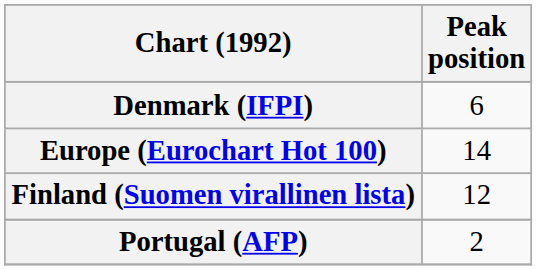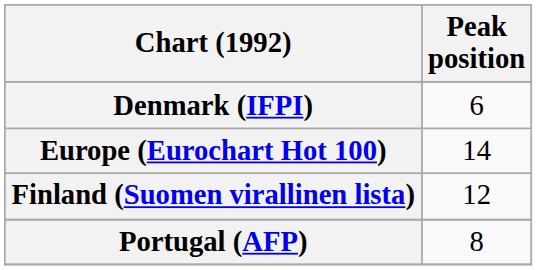 <table class="wikitable sortable plainrowheaders" style="text-align:center">
 <tr>
 <th>Chart (1992)</th>
 <th>Peak<br>position</th>
 </tr>
 <tr>
 </tr>
 <tr>
 </tr>
 <tr>
 </tr>
 <tr>
 </tr>
 <tr>
 <th scope="row">Denmark (<a href='#'>IFPI</a>)</th>
 <td>6</td>
 </tr>
 <tr>
 <th scope="row">Europe (<a href='#'>Eurochart Hot 100</a>)</th>
 <td>14</td>
 </tr>
 <tr>
 <th scope="row">Finland (<a href='#'>Suomen virallinen lista</a>)</th>
 <td>12</td>
 </tr>
 <tr>
 </tr>
 <tr>
 </tr>
 <tr>
 </tr>
 <tr>
 </tr>
 <tr>
 </tr>
 <tr>
 </tr>
 <tr>
 <th scope="row">Portugal (<a href='#'>AFP</a>)</th>
-<td>2</td>
+<td>8</td>
 </tr>
 <tr>
 </tr>
 <tr>
 </tr>
 <tr>
 </tr>
 <tr>
 </tr>
 <tr>
 </tr>
 </table>
